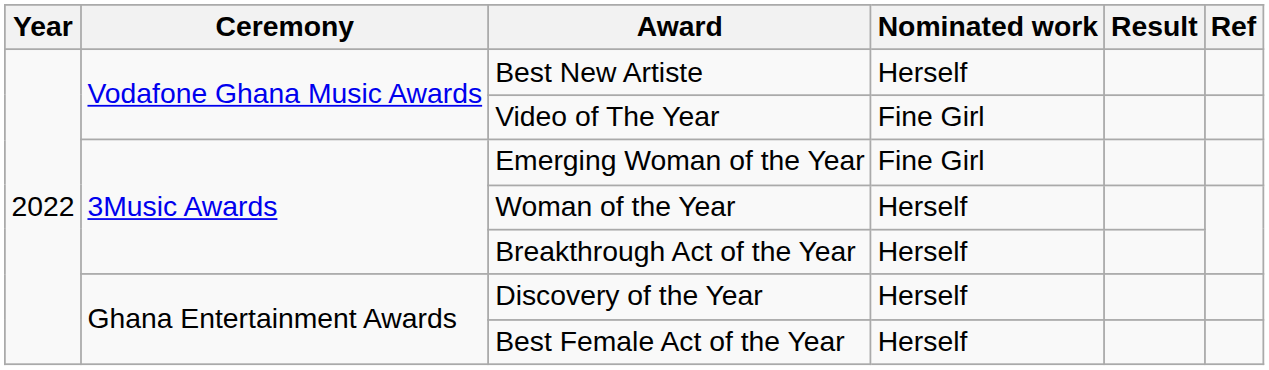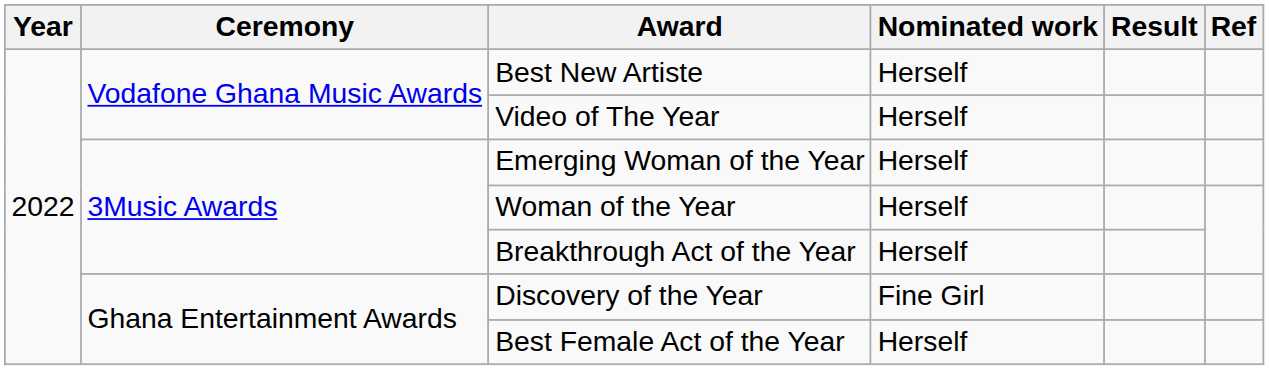 <table class="wikitable">
 <tr>
 <th>Year</th>
 <th>Ceremony</th>
 <th>Award</th>
 <th>Nominated work</th>
 <th>Result</th>
 <th>Ref</th>
 </tr>
 <tr>
 <td rowspan="7">2022</td>
 <td rowspan="2"><a href='#'>Vodafone Ghana Music Awards</a></td>
 <td>Best New Artiste</td>
 <td>Herself</td>
 <td></td>
 <td></td>
 </tr>
 <tr>
 <td>Video of The Year</td>
-<td>Fine Girl</td>
+<td>Herself</td>
 <td></td>
 <td></td>
 </tr>
 <tr>
 <td rowspan="3"><a href='#'>3Music Awards</a></td>
 <td>Emerging Woman of the Year</td>
-<td>Fine Girl</td>
+<td>Herself</td>
 <td></td>
 <td></td>
 </tr>
 <tr>
 <td>Woman of the Year</td>
 <td>Herself</td>
 <td></td>
 <td rowspan="2"></td>
 </tr>
 <tr>
 <td>Breakthrough Act of the Year</td>
 <td>Herself</td>
 <td></td>
 </tr>
 <tr>
 <td rowspan="2">Ghana Entertainment Awards</td>
 <td>Discovery of the Year</td>
-<td>Herself</td>
+<td>Fine Girl</td>
 <td></td>
 <td></td>
 </tr>
 <tr>
 <td>Best Female Act of the Year</td>
 <td>Herself</td>
 <td></td>
 <td></td>
 </tr>
 </table>
